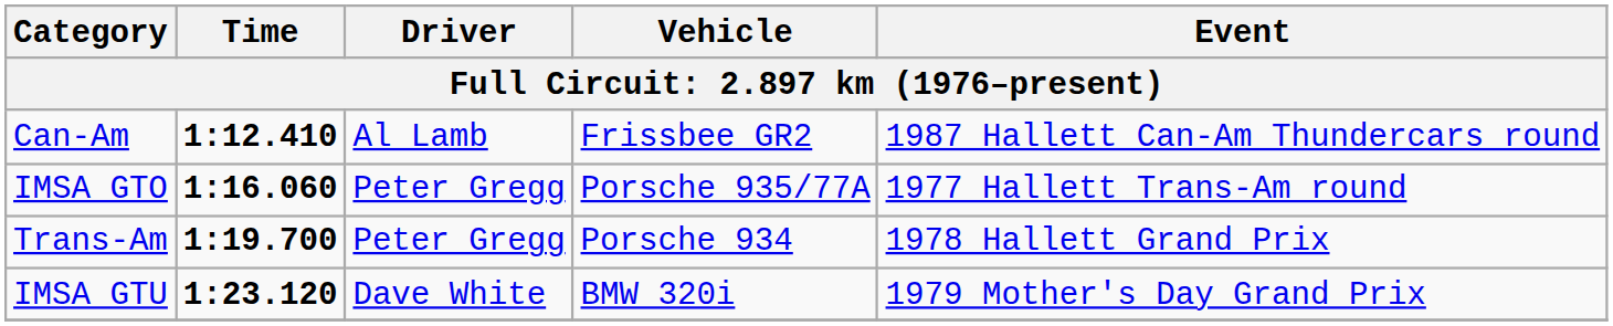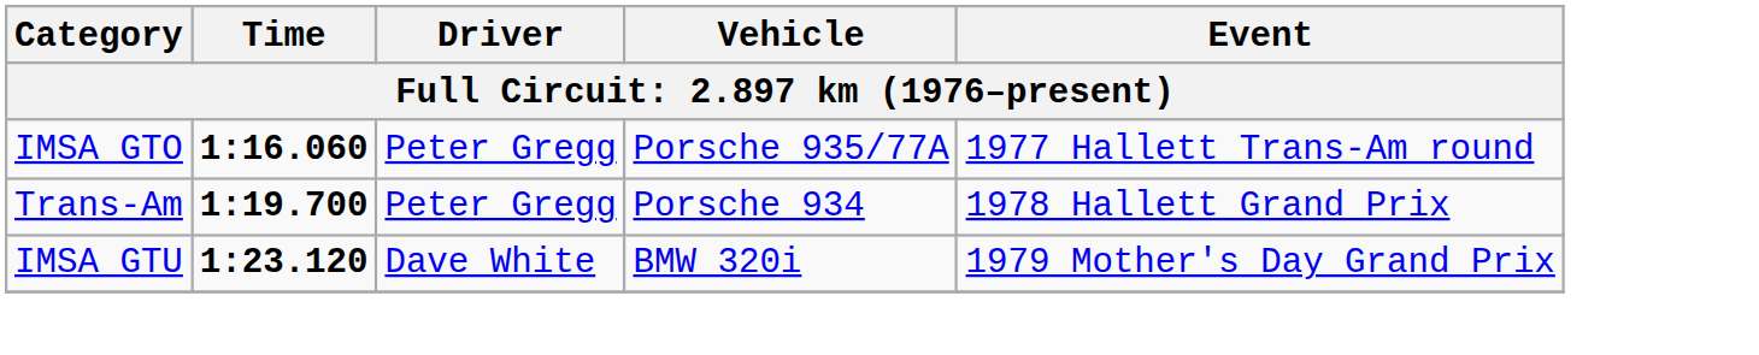 <table class="wikitable">
 <tr>
 <th>Category</th>
 <th>Time</th>
 <th>Driver</th>
 <th>Vehicle</th>
 <th>Event</th>
 </tr>
 <tr>
 <th colspan=5>Full Circuit: 2.897 km (1976–present)</th>
-</tr>
-<tr>
-<td><a href='#'>Can-Am</a></td>
-<td><strong>1:12.410</strong></td>
-<td><a href='#'>Al Lamb</a></td>
-<td><a href='#'>Frissbee GR2</a></td>
-<td><a href='#'>1987 Hallett Can-Am Thundercars round</a></td>
 </tr>
 <tr>
 <td><a href='#'>IMSA GTO</a></td>
 <td><strong>1:16.060</strong></td>
 <td><a href='#'>Peter Gregg</a></td>
 <td><a href='#'>Porsche 935/77A</a></td>
 <td><a href='#'>1977 Hallett Trans-Am round</a></td>
 </tr>
 <tr>
 <td><a href='#'>Trans-Am</a></td>
 <td><strong>1:19.700</strong></td>
 <td><a href='#'>Peter Gregg</a></td>
 <td><a href='#'>Porsche 934</a></td>
 <td><a href='#'>1978 Hallett Grand Prix</a></td>
 </tr>
 <tr>
 <td><a href='#'>IMSA GTU</a></td>
 <td><strong>1:23.120</strong></td>
 <td><a href='#'>Dave White</a></td>
 <td><a href='#'>BMW 320i</a></td>
 <td><a href='#'>1979 Mother's Day Grand Prix</a></td>
 </tr>
 <tr>
 </tr>
 </table>
